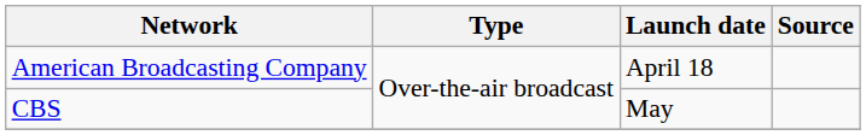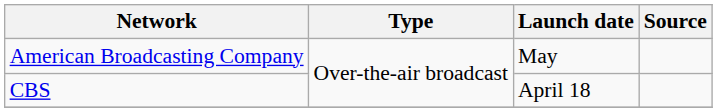 <table class="wikitable sortable">
 <tr>
 <th>Network</th>
 <th>Type</th>
 <th>Launch date</th>
 <th>Source</th>
 </tr>
 <tr>
 <td><a href='#'>American Broadcasting Company</a></td>
 <td rowspan=2>Over-the-air broadcast</td>
-<td>April 18</td>
+<td>May</td>
 <td></td>
 </tr>
 <tr>
 <td><a href='#'>CBS</a></td>
-<td>May</td>
+<td>April 18</td>
 <td></td>
 </tr>
 <tr>
 </tr>
 </table>
